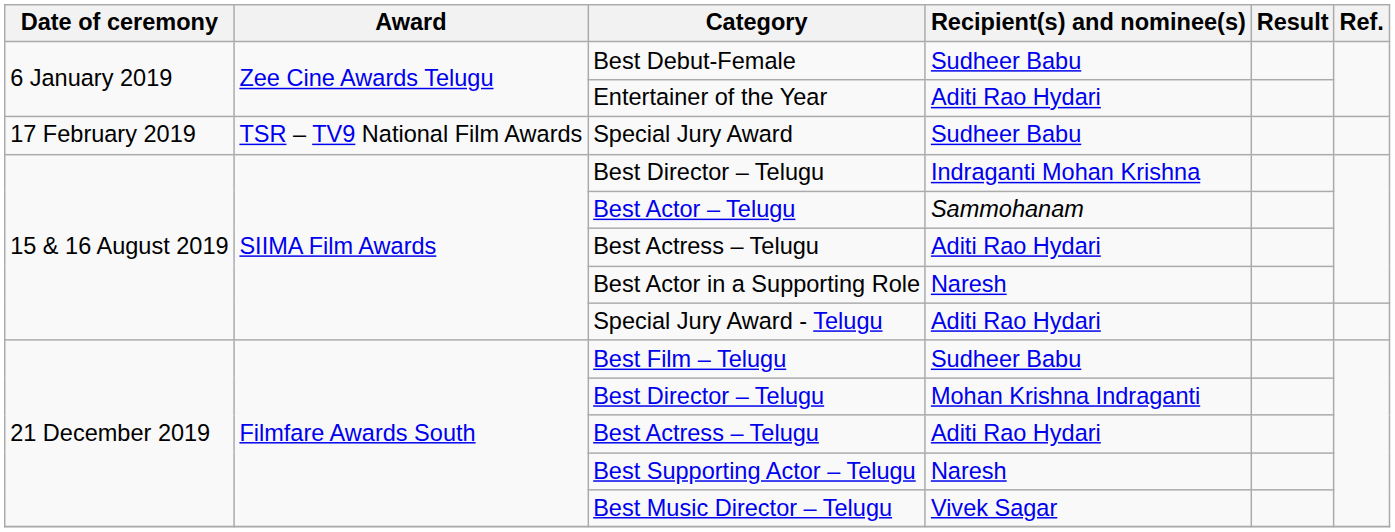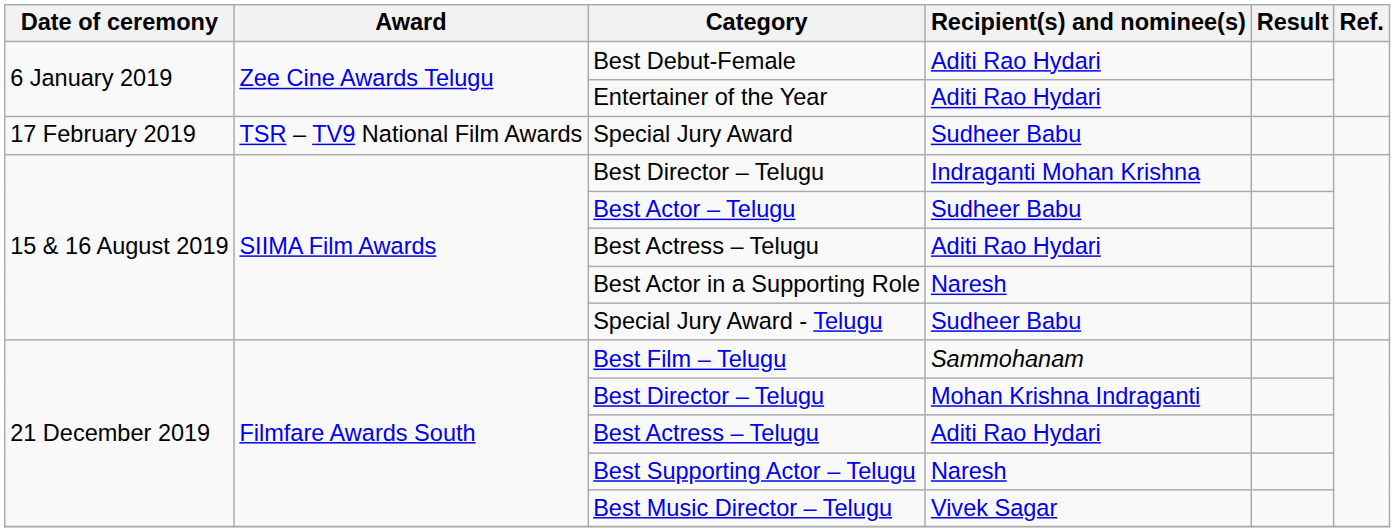 <table class="wikitable sortable">
 <tr>
 <th>Date of ceremony</th>
 <th>Award</th>
 <th>Category</th>
 <th>Recipient(s) and nominee(s)</th>
 <th>Result</th>
 <th>Ref.</th>
 </tr>
 <tr>
 <td rowspan="2">6 January 2019</td>
 <td rowspan="2"><a href='#'>Zee Cine Awards Telugu</a></td>
 <td>Best Debut-Female</td>
-<td><a href='#'>Sudheer Babu</a></td>
+<td><a href='#'>Aditi Rao Hydari</a></td>
 <td></td>
 <td rowspan="2"></td>
 </tr>
 <tr>
 <td>Entertainer of the Year</td>
 <td><a href='#'>Aditi Rao Hydari</a></td>
 <td></td>
 </tr>
 <tr>
 <td>17 February 2019</td>
 <td><a href='#'>TSR</a> – <a href='#'>TV9</a> National Film Awards</td>
 <td>Special Jury Award</td>
 <td><a href='#'>Sudheer Babu</a></td>
 <td></td>
 <td></td>
 </tr>
 <tr>
 <td rowspan="5">15 & 16 August 2019</td>
 <td rowspan="5"><a href='#'>SIIMA Film Awards</a></td>
 <td>Best Director – Telugu</td>
 <td><a href='#'>Indraganti Mohan Krishna</a></td>
 <td></td>
 <td rowspan="4"></td>
 </tr>
 <tr>
 <td><a href='#'>Best Actor – Telugu</a></td>
-<td><em>Sammohanam</em></td>
+<td><a href='#'>Sudheer Babu</a></td>
 <td></td>
 </tr>
 <tr>
 <td>Best Actress – Telugu</td>
 <td><a href='#'>Aditi Rao Hydari</a></td>
 <td></td>
 </tr>
 <tr>
 <td>Best Actor in a Supporting Role</td>
 <td><a href='#'>Naresh</a></td>
 <td></td>
 </tr>
 <tr>
 <td>Special Jury Award - <a href='#'>Telugu</a></td>
-<td><a href='#'>Aditi Rao Hydari</a></td>
+<td><a href='#'>Sudheer Babu</a></td>
 <td></td>
 <td></td>
 </tr>
 <tr>
 <td rowspan="5">21 December 2019</td>
 <td rowspan="5"><a href='#'>Filmfare Awards South</a></td>
 <td><a href='#'>Best Film – Telugu</a></td>
-<td><a href='#'>Sudheer Babu</a></td>
+<td><em>Sammohanam</em></td>
 <td></td>
 <td rowspan="5"></td>
 </tr>
 <tr>
 <td><a href='#'>Best Director – Telugu</a></td>
 <td><a href='#'>Mohan Krishna Indraganti</a></td>
 <td></td>
 </tr>
 <tr>
 <td><a href='#'>Best Actress – Telugu</a></td>
 <td><a href='#'>Aditi Rao Hydari</a></td>
 <td></td>
 </tr>
 <tr>
 <td><a href='#'>Best Supporting Actor – Telugu</a></td>
 <td><a href='#'>Naresh</a></td>
 <td></td>
 </tr>
 <tr>
 <td><a href='#'>Best Music Director – Telugu</a></td>
 <td><a href='#'>Vivek Sagar</a></td>
 <td></td>
 </tr>
 <tr>
 </tr>
 </table>
